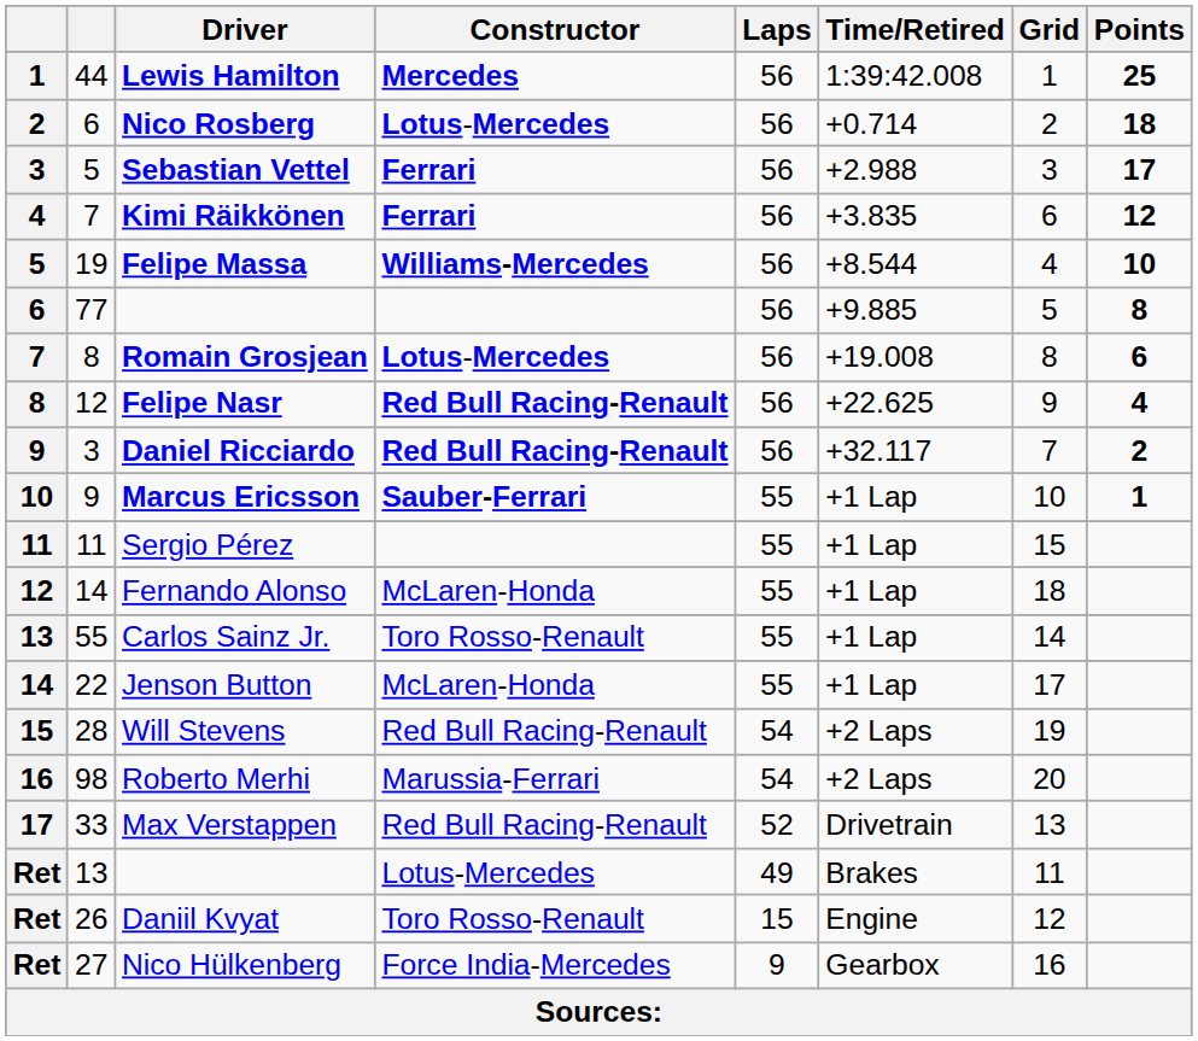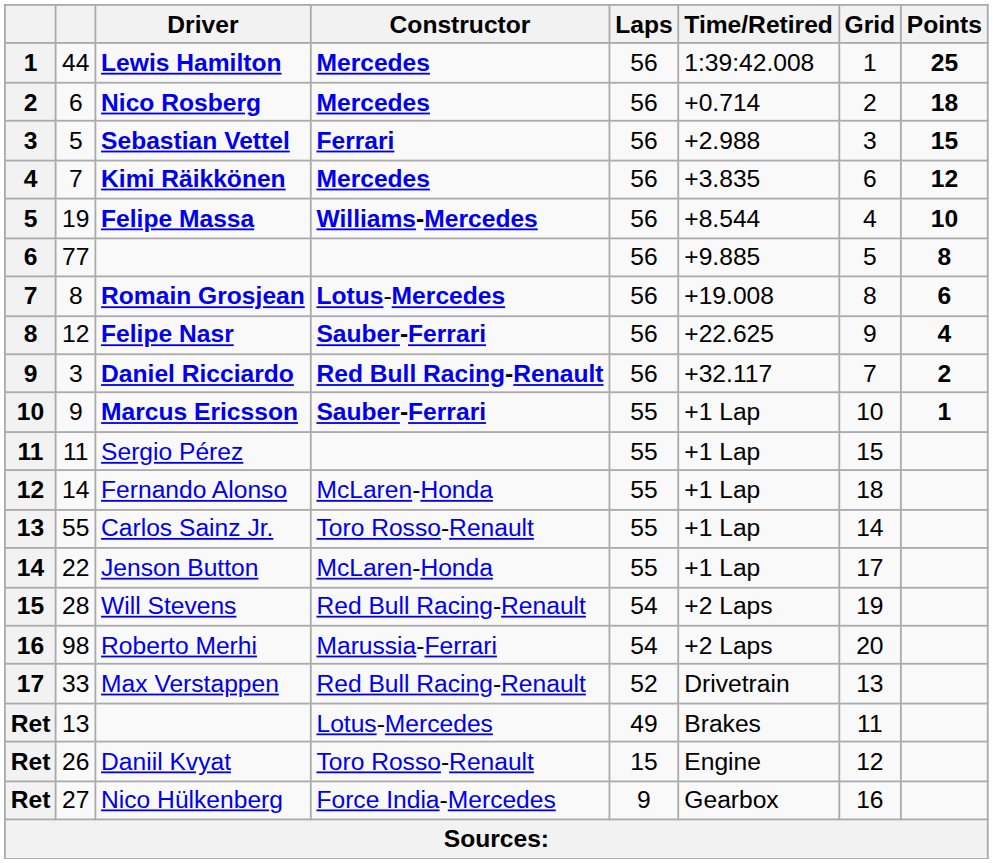 <table class="wikitable" style="font-size: 85%;">
 <tr>
 <th></th>
 <th></th>
 <th>Driver</th>
 <th>Constructor</th>
 <th>Laps</th>
 <th>Time/Retired</th>
 <th>Grid</th>
 <th>Points</th>
 </tr>
 <tr>
 <th>1</th>
 <td align="center">44</td>
 <td><strong> <a href='#'>Lewis Hamilton</a></strong></td>
 <td><strong><a href='#'>Mercedes</a></strong></td>
 <td align="center">56</td>
 <td>1:39:42.008</td>
 <td align="center">1</td>
 <td align="center"><strong>25</strong></td>
 </tr>
 <tr>
 <th>2</th>
 <td align="center">6</td>
 <td><strong> <a href='#'>Nico Rosberg</a></strong></td>
-<td><strong><a href='#'>Lotus</a></strong>-<strong><a href='#'>Mercedes</a></strong></td>
+<td><strong><a href='#'>Mercedes</a></strong></td>
 <td align="center">56</td>
 <td>+0.714</td>
 <td align="center">2</td>
 <td align="center"><strong>18</strong></td>
 </tr>
 <tr>
 <th>3</th>
 <td align="center">5</td>
 <td> <strong><a href='#'>Sebastian Vettel</a></strong></td>
 <td><strong><a href='#'>Ferrari</a></strong></td>
 <td align="center">56</td>
 <td>+2.988</td>
 <td align="center">3</td>
-<td align="center"><strong>17</strong></td>
+<td align="center"><strong>15</strong></td>
 </tr>
 <tr>
 <th>4</th>
 <td align="center">7</td>
 <td><strong> <a href='#'>Kimi Räikkönen</a></strong></td>
-<td><strong><a href='#'>Ferrari</a></strong></td>
+<td><strong><a href='#'>Mercedes</a></strong></td>
 <td align="center">56</td>
 <td>+3.835</td>
 <td align="center">6</td>
 <td align="center"><strong>12</strong></td>
 </tr>
 <tr>
 <th>5</th>
 <td align="center">19</td>
 <td><strong> <a href='#'>Felipe Massa</a></strong></td>
 <td><strong><a href='#'>Williams</a>-<a href='#'>Mercedes</a></strong></td>
 <td align="center">56</td>
 <td>+8.544</td>
 <td align="center">4</td>
 <td align="center"><strong>10</strong></td>
 </tr>
 <tr>
 <th>6</th>
 <td align="center">77</td>
 <td><strong></strong></td>
 <td><strong></strong></td>
 <td align="center">56</td>
 <td>+9.885</td>
 <td align="center">5</td>
 <td align="center"><strong>8</strong></td>
 </tr>
 <tr>
 <th>7</th>
 <td align="center">8</td>
 <td><strong> <a href='#'>Romain Grosjean</a></strong></td>
 <td><strong><a href='#'>Lotus</a></strong>-<strong><a href='#'>Mercedes</a></strong></td>
 <td align="center">56</td>
 <td>+19.008</td>
 <td align="center">8</td>
 <td align="center"><strong>6</strong></td>
 </tr>
 <tr>
 <th>8</th>
 <td align="center">12</td>
 <td><strong> <a href='#'>Felipe Nasr</a></strong></td>
-<td><strong><a href='#'>Red Bull Racing</a>-<a href='#'>Renault</a></strong></td>
+<td><strong><a href='#'>Sauber</a>-<a href='#'>Ferrari</a></strong></td>
 <td align="center">56</td>
 <td>+22.625</td>
 <td align="center">9</td>
 <td align="center"><strong>4</strong></td>
 </tr>
 <tr>
 <th>9</th>
 <td align="center">3</td>
 <td><strong> <a href='#'>Daniel Ricciardo</a></strong></td>
 <td><strong><a href='#'>Red Bull Racing</a>-<a href='#'>Renault</a></strong></td>
 <td align="center">56</td>
 <td>+32.117</td>
 <td align="center">7</td>
 <td align="center"><strong>2</strong></td>
 </tr>
 <tr>
 <th>10</th>
 <td align="center">9</td>
 <td><strong> <a href='#'>Marcus Ericsson</a></strong></td>
 <td><strong><a href='#'>Sauber</a>-<a href='#'>Ferrari</a></strong></td>
 <td align="center">55</td>
 <td>+1 Lap</td>
 <td align="center">10</td>
 <td align="center"><strong>1</strong></td>
 </tr>
 <tr>
 <th>11</th>
 <td align="center">11</td>
 <td> <a href='#'>Sergio Pérez</a></td>
 <td></td>
 <td align="center">55</td>
 <td>+1 Lap</td>
 <td align="center">15</td>
 <td></td>
 </tr>
 <tr>
 <th>12</th>
 <td align="center">14</td>
 <td> <a href='#'>Fernando Alonso</a></td>
 <td><a href='#'>McLaren</a>-<a href='#'>Honda</a></td>
 <td align="center">55</td>
 <td>+1 Lap</td>
 <td align="center">18</td>
 <td></td>
 </tr>
 <tr>
 <th>13</th>
 <td align="center">55</td>
 <td> <a href='#'>Carlos Sainz Jr.</a></td>
 <td><a href='#'>Toro Rosso</a>-<a href='#'>Renault</a></td>
 <td align="center">55</td>
 <td>+1 Lap</td>
 <td align="center">14</td>
 <td></td>
 </tr>
 <tr>
 <th>14</th>
 <td align="center">22</td>
 <td> <a href='#'>Jenson Button</a></td>
 <td><a href='#'>McLaren</a>-<a href='#'>Honda</a></td>
 <td align="center">55</td>
 <td>+1 Lap</td>
 <td align="center">17</td>
 <td></td>
 </tr>
 <tr>
 <th>15</th>
 <td align="center">28</td>
 <td> <a href='#'>Will Stevens</a></td>
 <td><a href='#'>Red Bull Racing</a>-<a href='#'>Renault</a></td>
 <td align="center">54</td>
 <td>+2 Laps</td>
 <td align="center">19</td>
 <td></td>
 </tr>
 <tr>
 <th>16</th>
 <td align="center">98</td>
 <td> <a href='#'>Roberto Merhi</a></td>
 <td><a href='#'>Marussia</a>-<a href='#'>Ferrari</a></td>
 <td align="center">54</td>
 <td>+2 Laps</td>
 <td align="center">20</td>
 <td></td>
 </tr>
 <tr>
 <th>17</th>
 <td align="center">33</td>
 <td> <a href='#'>Max Verstappen</a></td>
 <td><a href='#'>Red Bull Racing</a>-<a href='#'>Renault</a></td>
 <td align="center">52</td>
 <td>Drivetrain</td>
 <td align="center">13</td>
 <td></td>
 </tr>
 <tr>
 <th>Ret</th>
 <td align="center">13</td>
 <td></td>
 <td><a href='#'>Lotus</a>-<a href='#'>Mercedes</a></td>
 <td align="center">49</td>
 <td>Brakes</td>
 <td align="center">11</td>
 <td></td>
 </tr>
 <tr>
 <th>Ret</th>
 <td align="center">26</td>
 <td> <a href='#'>Daniil Kvyat</a></td>
 <td><a href='#'>Toro Rosso</a>-<a href='#'>Renault</a></td>
 <td align="center">15</td>
 <td>Engine</td>
 <td align="center">12</td>
 <td></td>
 </tr>
 <tr>
 <th>Ret</th>
 <td align="center">27</td>
 <td> <a href='#'>Nico Hülkenberg</a></td>
 <td><a href='#'>Force India</a>-<a href='#'>Mercedes</a></td>
 <td align="center">9</td>
 <td>Gearbox</td>
 <td align="center">16</td>
 <td></td>
 </tr>
 <tr>
 <th colspan=8>Sources:</th>
 </tr>
 <tr>
 </tr>
 </table>
